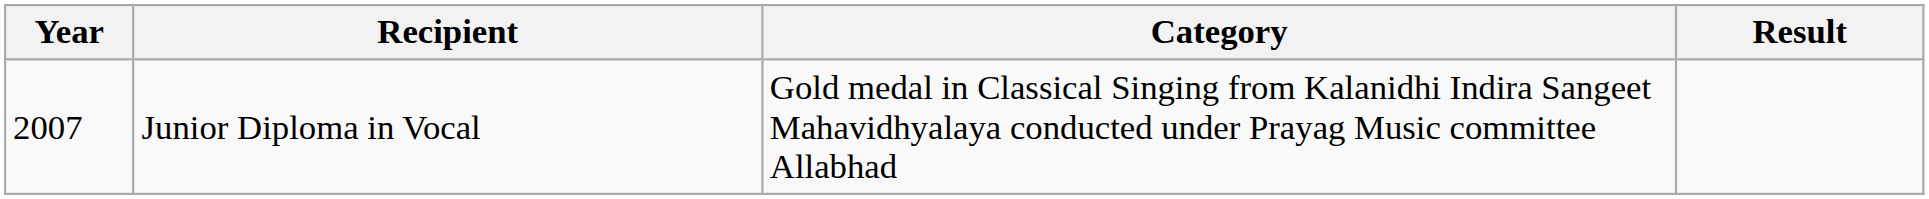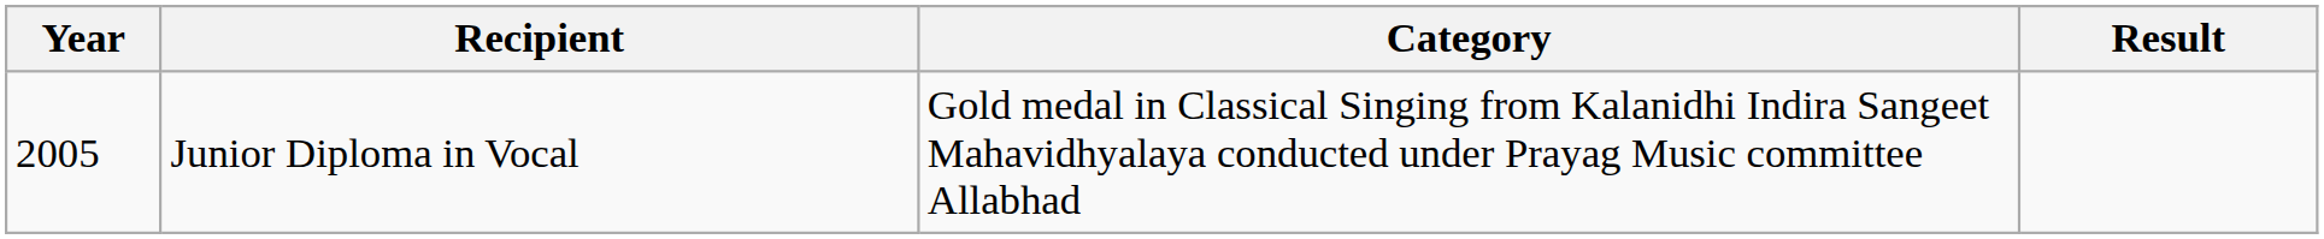 <table width="70%" class="wikitable">
 <tr>
 <th width="33">Year</th>
 <th width="190">Recipient</th>
 <th width="280">Category</th>
 <th width="70">Result</th>
 </tr>
 <tr>
-<td>2007</td>
+<td>2005</td>
 <td>Junior Diploma in Vocal </td>
 <td>Gold medal in Classical Singing from Kalanidhi Indira Sangeet Mahavidhyalaya conducted under Prayag Music committee Allabhad</td>
 <td></td>
 </tr>
 </table>
